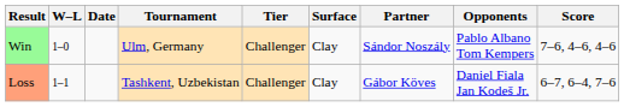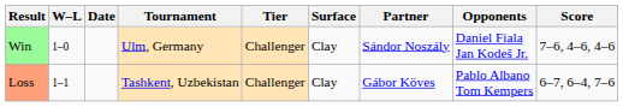 <table class="sortable wikitable">
 <tr>
 <th>Result</th>
 <th class="unsortable">W–L</th>
 <th>Date</th>
 <th>Tournament</th>
 <th>Tier</th>
 <th>Surface</th>
 <th>Partner</th>
 <th>Opponents</th>
 <th class="unsortable">Score</th>
 </tr>
 <tr>
 <td style="background:#98fb98;">Win</td>
 <td><small>1–0</small></td>
 <td></td>
 <td style="background:moccasin;"><a href='#'>Ulm</a>, Germany</td>
 <td style="background:moccasin;">Challenger</td>
 <td>Clay</td>
 <td> <a href='#'>Sándor Noszály</a></td>
-<td> <a href='#'>Pablo Albano</a> <br>  <a href='#'>Tom Kempers</a></td>
+<td> <a href='#'>Daniel Fiala</a> <br>  <a href='#'>Jan Kodeš Jr.</a></td>
 <td>7–6, 4–6, 4–6</td>
 </tr>
 <tr>
 <td style="background:#ffa07a;">Loss</td>
 <td><small>1–1</small></td>
 <td></td>
 <td style="background:moccasin;"><a href='#'>Tashkent</a>, Uzbekistan</td>
 <td style="background:moccasin;">Challenger</td>
 <td>Clay</td>
 <td> <a href='#'>Gábor Köves</a></td>
-<td> <a href='#'>Daniel Fiala</a> <br>  <a href='#'>Jan Kodeš Jr.</a></td>
+<td> <a href='#'>Pablo Albano</a> <br>  <a href='#'>Tom Kempers</a></td>
 <td>6–7, 6–4, 7–6</td>
 </tr>
 </table>
